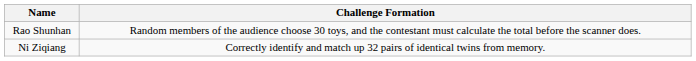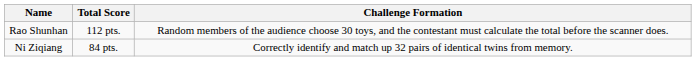 <table class="wikitable" style="width:80%; text-align:center">
 <tr>
 <th>Name</th>
+<th>Total Score</th>
 <th>Challenge Formation</th>
 </tr>
 <tr>
 <td>Rao Shunhan</td>
+<td>112 pts.</td>
 <td>Random members of the audience choose 30 toys, and the contestant must calculate the total before the scanner does.</td>
 </tr>
 <tr>
 <td>Ni Ziqiang</td>
+<td>84 pts.</td>
 <td>Correctly identify and match up 32 pairs of identical twins from memory.</td>
 </tr>
 </table>
